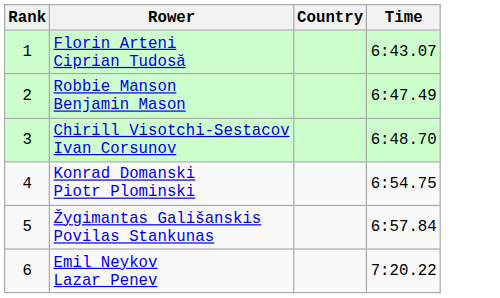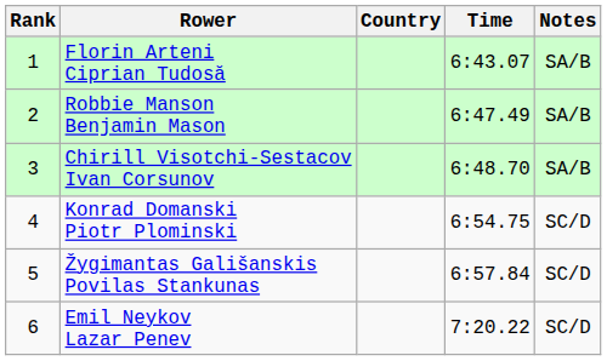 <table class="wikitable" style="text-align:center">
 <tr>
 <th>Rank</th>
 <th>Rower</th>
 <th>Country</th>
 <th>Time</th>
+<th>Notes</th>
 </tr>
 <tr bgcolor=ccffcc>
 <td>1</td>
 <td align="left"><a href='#'>Florin Arteni</a><br><a href='#'>Ciprian Tudosă</a></td>
 <td align="left"></td>
 <td>6:43.07</td>
+<td>SA/B</td>
 </tr>
 <tr bgcolor=ccffcc>
 <td>2</td>
 <td align="left"><a href='#'>Robbie Manson</a><br><a href='#'>Benjamin Mason</a></td>
 <td align="left"></td>
 <td>6:47.49</td>
+<td>SA/B</td>
 </tr>
 <tr bgcolor=ccffcc>
 <td>3</td>
 <td align="left"><a href='#'>Chirill Visotchi-Sestacov</a><br><a href='#'>Ivan Corsunov</a></td>
 <td align="left"></td>
 <td>6:48.70</td>
+<td>SA/B</td>
 </tr>
 <tr>
 <td>4</td>
 <td align="left"><a href='#'>Konrad Domanski</a><br><a href='#'>Piotr Plominski</a></td>
 <td align="left"></td>
 <td>6:54.75</td>
+<td>SC/D</td>
 </tr>
 <tr>
 <td>5</td>
 <td align="left"><a href='#'>Žygimantas Gališanskis</a><br><a href='#'>Povilas Stankunas</a></td>
 <td align="left"></td>
 <td>6:57.84</td>
+<td>SC/D</td>
 </tr>
 <tr>
 <td>6</td>
 <td align="left"><a href='#'>Emil Neykov</a><br><a href='#'>Lazar Penev</a></td>
 <td align="left"></td>
 <td>7:20.22</td>
+<td>SC/D</td>
 </tr>
 </table>
